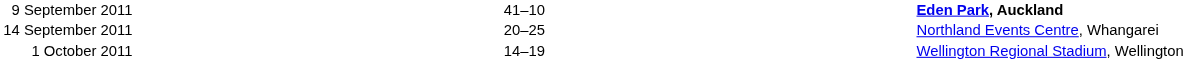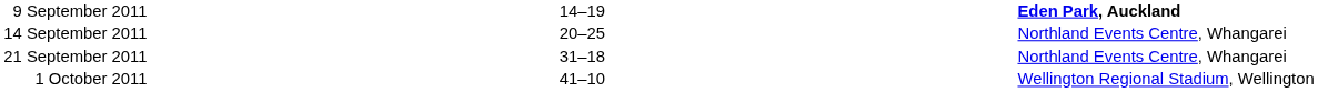 <table style="width:100%;font-size:90%">
 <tr>
 <th width=15%></th>
 <th width=25%></th>
 <th width=10%></th>
 <th width=25%></th>
 </tr>
 <tr>
 <td align=right>9 September 2011</td>
 <td align=right></td>
-<td align=center>41–10</td>
+<td align=center>14–19</td>
 <td></td>
 <td><strong><a href='#'>Eden Park</a>, Auckland</strong></td>
 </tr>
 <tr>
 <td align=right>14 September 2011</td>
 <td align=right></td>
 <td align=center>20–25</td>
 <td></td>
 <td><a href='#'>Northland Events Centre</a>, Whangarei</td>
 </tr>
 <tr>
+<td align=right>21 September 2011</td>
+<td align=right></td>
+<td align=center>31–18</td>
+<td></td>
+<td><a href='#'>Northland Events Centre</a>, Whangarei</td>
+</tr>
+<tr>
 <td align=right>1 October 2011</td>
 <td align=right></td>
-<td align=center>14–19</td>
+<td align=center>41–10</td>
 <td></td>
 <td><a href='#'>Wellington Regional Stadium</a>, Wellington</td>
 </tr>
 </table>
